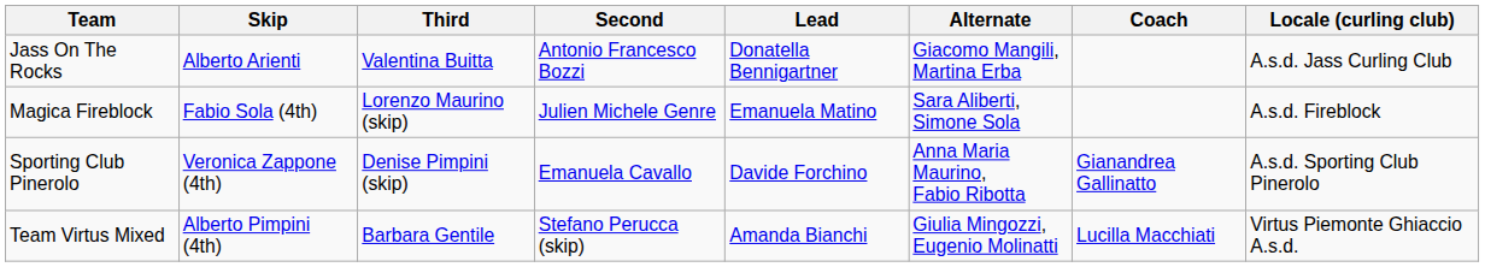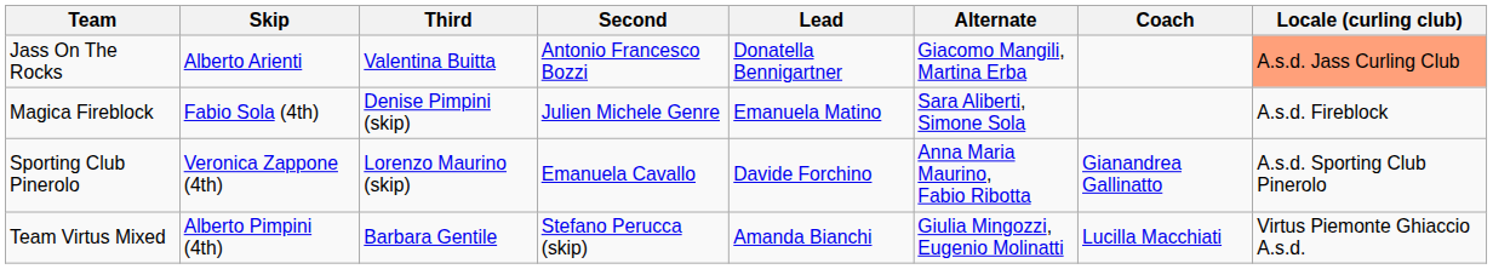 <table class="wikitable">
 <tr>
 <th>Team</th>
 <th>Skip</th>
 <th>Third</th>
 <th>Second</th>
 <th>Lead</th>
 <th>Alternate</th>
 <th>Coach</th>
 <th>Locale (curling club)</th>
 </tr>
 <tr>
 <td>Jass On The Rocks</td>
 <td><a href='#'>Alberto Arienti</a></td>
 <td><a href='#'>Valentina Buitta</a></td>
 <td><a href='#'>Antonio Francesco Bozzi</a></td>
 <td><a href='#'>Donatella Bennigartner</a></td>
 <td><a href='#'>Giacomo Mangili</a>,<br><a href='#'>Martina Erba</a></td>
 <td></td>
-<td>A.s.d. Jass Curling Club</td>
+<td style="background: lightsalmon;">A.s.d. Jass Curling Club</td>
 </tr>
 <tr>
 <td>Magica Fireblock</td>
 <td><a href='#'>Fabio Sola</a> (4th)</td>
-<td><a href='#'>Lorenzo Maurino</a> (skip)</td>
+<td><a href='#'>Denise Pimpini</a> (skip)</td>
 <td><a href='#'>Julien Michele Genre</a></td>
 <td><a href='#'>Emanuela Matino</a></td>
 <td><a href='#'>Sara Aliberti</a>,<br><a href='#'>Simone Sola</a></td>
 <td></td>
 <td>A.s.d. Fireblock</td>
 </tr>
 <tr>
 <td>Sporting Club Pinerolo</td>
 <td><a href='#'>Veronica Zappone</a> (4th)</td>
-<td><a href='#'>Denise Pimpini</a> (skip)</td>
+<td><a href='#'>Lorenzo Maurino</a> (skip)</td>
 <td><a href='#'>Emanuela Cavallo</a></td>
 <td><a href='#'>Davide Forchino</a></td>
 <td><a href='#'>Anna Maria Maurino</a>,<br><a href='#'>Fabio Ribotta</a></td>
 <td><a href='#'>Gianandrea Gallinatto</a></td>
 <td>A.s.d. Sporting Club Pinerolo</td>
 </tr>
 <tr>
 <td>Team Virtus Mixed</td>
 <td><a href='#'>Alberto Pimpini</a> (4th)</td>
 <td><a href='#'>Barbara Gentile</a></td>
 <td><a href='#'>Stefano Perucca</a> (skip)</td>
 <td><a href='#'>Amanda Bianchi</a></td>
 <td><a href='#'>Giulia Mingozzi</a>,<br><a href='#'>Eugenio Molinatti</a></td>
 <td><a href='#'>Lucilla Macchiati</a></td>
 <td>Virtus Piemonte Ghiaccio A.s.d.</td>
 </tr>
 </table>
